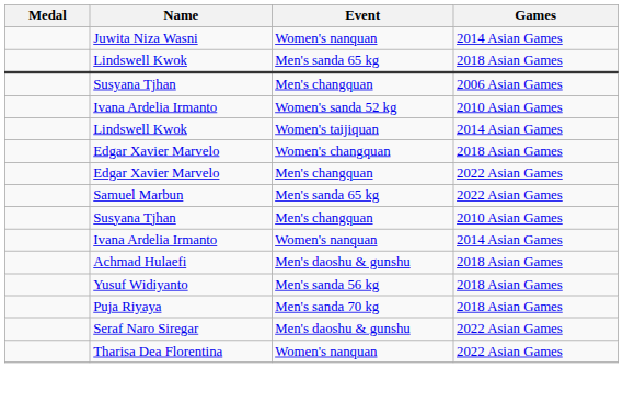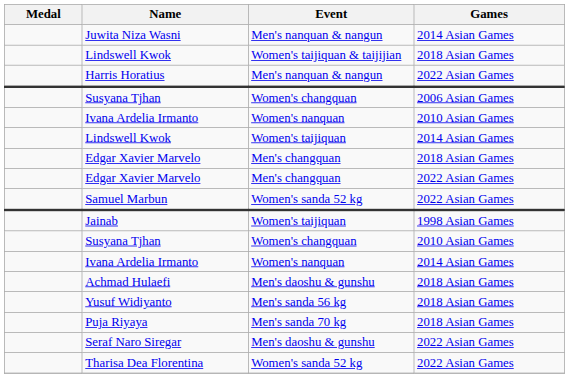 <table class="wikitable sortable" style="font-size:100%">
 <tr>
 <th width="90">Medal</th>
 <th width="200">Name</th>
 <th width="200">Event</th>
 <th width="180">Games</th>
 </tr>
 <tr>
 <td></td>
 <td><a href='#'>Juwita Niza Wasni</a></td>
-<td><a href='#'>Women's nanquan</a></td>
+<td><a href='#'>Men's nanquan & nangun</a></td>
 <td><a href='#'>2014 Asian Games</a></td>
 </tr>
 <tr>
 <td></td>
 <td><a href='#'>Lindswell Kwok</a></td>
-<td><a href='#'>Men's sanda 65 kg</a></td>
+<td><a href='#'>Women's taijiquan & taijijian</a></td>
 <td><a href='#'>2018 Asian Games</a></td>
+</tr>
+<tr>
+<td></td>
+<td><a href='#'>Harris Horatius</a></td>
+<td><a href='#'>Men's nanquan & nangun</a></td>
+<td><a href='#'>2022 Asian Games</a></td>
 </tr>
 <tr style="border-top: 3px solid #333333;">
 <td></td>
 <td><a href='#'>Susyana Tjhan</a></td>
-<td><a href='#'>Men's changquan</a></td>
+<td><a href='#'>Women's changquan</a></td>
 <td><a href='#'>2006 Asian Games</a></td>
 </tr>
 <tr>
 <td></td>
 <td><a href='#'>Ivana Ardelia Irmanto</a></td>
-<td><a href='#'>Women's sanda 52 kg</a></td>
+<td><a href='#'>Women's nanquan</a></td>
 <td><a href='#'>2010 Asian Games</a></td>
 </tr>
 <tr>
 <td></td>
 <td><a href='#'>Lindswell Kwok</a></td>
 <td><a href='#'>Women's taijiquan</a></td>
 <td><a href='#'>2014 Asian Games</a></td>
 </tr>
 <tr>
 <td></td>
 <td><a href='#'>Edgar Xavier Marvelo</a></td>
-<td><a href='#'>Women's changquan</a></td>
+<td><a href='#'>Men's changquan</a></td>
 <td><a href='#'>2018 Asian Games</a></td>
 </tr>
 <tr>
 <td></td>
 <td><a href='#'>Edgar Xavier Marvelo</a></td>
 <td><a href='#'>Men's changquan</a></td>
 <td><a href='#'>2022 Asian Games</a></td>
 </tr>
 <tr>
 <td></td>
 <td><a href='#'>Samuel Marbun</a></td>
-<td><a href='#'>Men's sanda 65 kg</a></td>
+<td><a href='#'>Women's sanda 52 kg</a></td>
 <td><a href='#'>2022 Asian Games</a></td>
+</tr>
+<tr style="border-top: 3px solid #333333;">
+<td></td>
+<td><a href='#'>Jainab</a></td>
+<td><a href='#'>Women's taijiquan</a></td>
+<td><a href='#'>1998 Asian Games</a></td>
 </tr>
 <tr>
 <td></td>
 <td><a href='#'>Susyana Tjhan</a></td>
-<td><a href='#'>Men's changquan</a></td>
+<td><a href='#'>Women's changquan</a></td>
 <td><a href='#'>2010 Asian Games</a></td>
 </tr>
 <tr>
 <td></td>
 <td><a href='#'>Ivana Ardelia Irmanto</a></td>
 <td><a href='#'>Women's nanquan</a></td>
 <td><a href='#'>2014 Asian Games</a></td>
 </tr>
 <tr>
 <td></td>
 <td><a href='#'>Achmad Hulaefi</a></td>
 <td><a href='#'>Men's daoshu & gunshu</a></td>
 <td><a href='#'>2018 Asian Games</a></td>
 </tr>
 <tr>
 <td></td>
 <td><a href='#'>Yusuf Widiyanto</a></td>
 <td><a href='#'>Men's sanda 56 kg</a></td>
 <td><a href='#'>2018 Asian Games</a></td>
 </tr>
 <tr>
 <td></td>
 <td><a href='#'>Puja Riyaya</a></td>
 <td><a href='#'>Men's sanda 70 kg</a></td>
 <td><a href='#'>2018 Asian Games</a></td>
 </tr>
 <tr>
 <td></td>
 <td><a href='#'>Seraf Naro Siregar</a></td>
 <td><a href='#'>Men's daoshu & gunshu</a></td>
 <td><a href='#'>2022 Asian Games</a></td>
 </tr>
 <tr>
 <td></td>
 <td><a href='#'>Tharisa Dea Florentina</a></td>
-<td><a href='#'>Women's nanquan</a></td>
+<td><a href='#'>Women's sanda 52 kg</a></td>
 <td><a href='#'>2022 Asian Games</a></td>
 </tr>
 <tr>
 </tr>
 </table>
